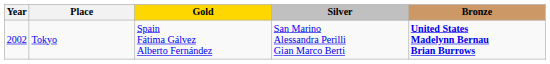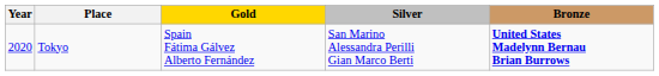 <table class="wikitable">
 <tr>
 <th>Year</th>
 <th width="160">Place</th>
 <th style="background:gold"    width="210">Gold</th>
 <th style="background:silver"  width="210">Silver</th>
 <th style="background:#cc9966" width="210">Bronze</th>
 </tr>
 <tr>
-<td><a href='#'>2002</a></td>
+<td><a href='#'>2020</a></td>
 <td> <a href='#'>Tokyo</a></td>
 <td> <a href='#'>Spain</a><br><a href='#'>Fátima Gálvez</a><br><a href='#'>Alberto Fernández</a></td>
 <td> <a href='#'>San Marino</a><br><a href='#'>Alessandra Perilli</a><br><a href='#'>Gian Marco Berti</a></td>
 <td><strong> <a href='#'>United States</a><br><a href='#'>Madelynn Bernau</a><br><a href='#'>Brian Burrows</a></strong></td>
 </tr>
 </table>
